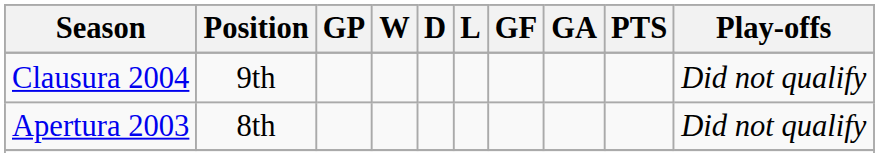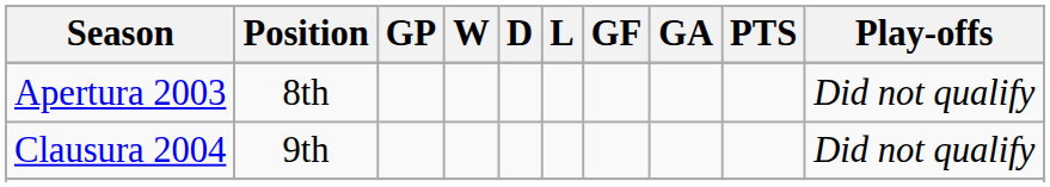 <table class="wikitable">
 <tr>
 <th align="center">Season</th>
 <th align="center">Position</th>
 <th align="center">GP</th>
 <th align="center">W</th>
 <th align="center">D</th>
 <th align="center">L</th>
 <th align="center">GF</th>
 <th align="center">GA</th>
 <th align="center">PTS</th>
 <th align="center">Play-offs</th>
 </tr>
 <tr>
 </tr>
 <tr>
-<td align="center"><a href='#'>Clausura 2004</a></td>
-<td align="center">9th</td>
+<td align="center"><a href='#'>Apertura 2003</a></td>
+<td align="center">8th</td>
 <td></td>
 <td></td>
 <td></td>
 <td></td>
 <td></td>
 <td></td>
 <td></td>
 <td align="center"><em>Did not qualify</em></td>
 </tr>
 <tr>
-<td align="center"><a href='#'>Apertura 2003</a></td>
-<td align="center">8th</td>
+<td align="center"><a href='#'>Clausura 2004</a></td>
+<td align="center">9th</td>
 <td></td>
 <td></td>
 <td></td>
 <td></td>
 <td></td>
 <td></td>
 <td></td>
 <td align="center"><em>Did not qualify</em></td>
 </tr>
 <tr>
 </tr>
 <tr>
 </tr>
 </table>
